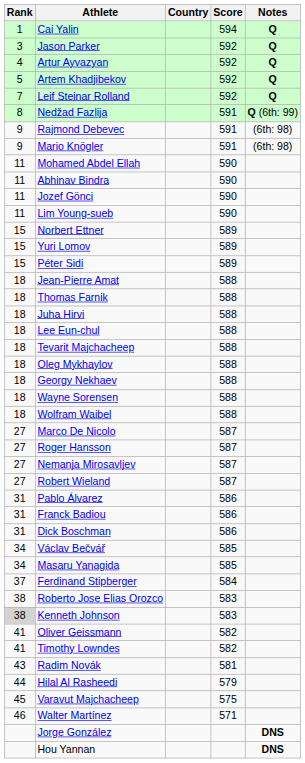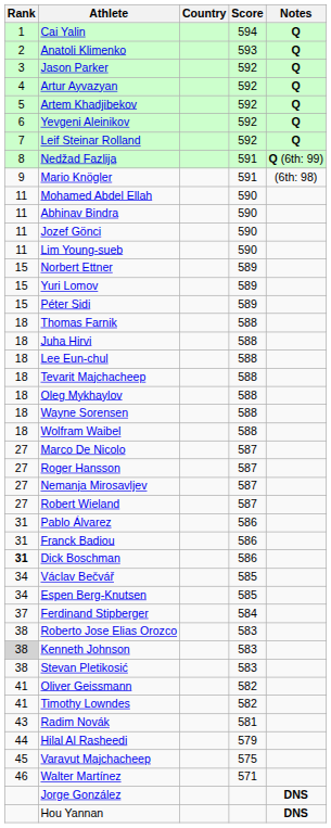 <table class="wikitable sortable" style="text-align: center">
 <tr>
 <th>Rank</th>
 <th>Athlete</th>
 <th>Country</th>
 <th>Score</th>
 <th class="unsortable">Notes</th>
 </tr>
 <tr bgcolor=#ccffcc>
 <td>1</td>
 <td align=left><a href='#'>Cai Yalin</a></td>
 <td align=left></td>
 <td>594</td>
+<td><strong>Q</strong></td>
+</tr>
+<tr bgcolor=#ccffcc>
+<td>2</td>
+<td align=left><a href='#'>Anatoli Klimenko</a></td>
+<td align=left></td>
+<td>593</td>
 <td><strong>Q</strong></td>
 </tr>
 <tr bgcolor=#ccffcc>
 <td>3</td>
 <td align=left><a href='#'>Jason Parker</a></td>
 <td align=left></td>
 <td>592</td>
 <td><strong>Q</strong></td>
 </tr>
 <tr bgcolor=#ccffcc>
 <td>4</td>
 <td align=left><a href='#'>Artur Ayvazyan</a></td>
 <td align=left></td>
 <td>592</td>
 <td><strong>Q</strong></td>
 </tr>
 <tr bgcolor=#ccffcc>
 <td>5</td>
 <td align=left><a href='#'>Artem Khadjibekov</a></td>
 <td align=left></td>
 <td>592</td>
 <td><strong>Q</strong></td>
 </tr>
 <tr bgcolor=#ccffcc>
+<td>6</td>
+<td align=left><a href='#'>Yevgeni Aleinikov</a></td>
+<td align=left></td>
+<td>592</td>
+<td><strong>Q</strong></td>
+</tr>
+<tr bgcolor=#ccffcc>
 <td>7</td>
 <td align=left><a href='#'>Leif Steinar Rolland</a></td>
 <td align=left></td>
 <td>592</td>
 <td><strong>Q</strong></td>
 </tr>
 <tr bgcolor=#ccffcc>
 <td>8</td>
 <td align=left><a href='#'>Nedžad Fazlija</a></td>
 <td align=left></td>
 <td>591</td>
 <td><strong>Q</strong> (6th: 99)</td>
-</tr>
-<tr>
-<td>9</td>
-<td align=left><a href='#'>Rajmond Debevec</a></td>
-<td align=left></td>
-<td>591</td>
-<td>(6th: 98)</td>
 </tr>
 <tr>
 <td>9</td>
 <td align=left><a href='#'>Mario Knögler</a></td>
 <td align=left></td>
 <td>591</td>
 <td>(6th: 98)</td>
 </tr>
 <tr>
 <td>11</td>
 <td align=left><a href='#'>Mohamed Abdel Ellah</a></td>
 <td align=left></td>
 <td>590</td>
 <td></td>
 </tr>
 <tr>
 <td>11</td>
 <td align=left><a href='#'>Abhinav Bindra</a></td>
 <td align=left></td>
 <td>590</td>
 <td></td>
 </tr>
 <tr>
 <td>11</td>
 <td align=left><a href='#'>Jozef Gönci</a></td>
 <td align=left></td>
 <td>590</td>
 <td></td>
 </tr>
 <tr>
 <td>11</td>
 <td align=left><a href='#'>Lim Young-sueb</a></td>
 <td align=left></td>
 <td>590</td>
 <td></td>
 </tr>
 <tr>
 <td>15</td>
 <td align=left><a href='#'>Norbert Ettner</a></td>
 <td align=left></td>
 <td>589</td>
 <td></td>
 </tr>
 <tr>
 <td>15</td>
 <td align=left><a href='#'>Yuri Lomov</a></td>
 <td align=left></td>
 <td>589</td>
 <td></td>
 </tr>
 <tr>
 <td>15</td>
 <td align=left><a href='#'>Péter Sidi</a></td>
 <td align=left></td>
 <td>589</td>
 <td></td>
 </tr>
 <tr>
 <td>18</td>
-<td align=left><a href='#'>Jean-Pierre Amat</a></td>
-<td align=left></td>
-<td>588</td>
-<td></td>
-</tr>
-<tr>
-<td>18</td>
 <td align=left><a href='#'>Thomas Farnik</a></td>
 <td align=left></td>
 <td>588</td>
 <td></td>
 </tr>
 <tr>
 <td>18</td>
 <td align=left><a href='#'>Juha Hirvi</a></td>
 <td align=left></td>
 <td>588</td>
 <td></td>
 </tr>
 <tr>
 <td>18</td>
 <td align=left><a href='#'>Lee Eun-chul</a></td>
 <td align=left></td>
 <td>588</td>
 <td></td>
 </tr>
 <tr>
 <td>18</td>
 <td align=left><a href='#'>Tevarit Majchacheep</a></td>
 <td align=left></td>
 <td>588</td>
 <td></td>
 </tr>
 <tr>
 <td>18</td>
 <td align=left><a href='#'>Oleg Mykhaylov</a></td>
-<td align=left></td>
-<td>588</td>
-<td></td>
-</tr>
-<tr>
-<td>18</td>
-<td align=left><a href='#'>Georgy Nekhaev</a></td>
 <td align=left></td>
 <td>588</td>
 <td></td>
 </tr>
 <tr>
 <td>18</td>
 <td align=left><a href='#'>Wayne Sorensen</a></td>
 <td align=left></td>
 <td>588</td>
 <td></td>
 </tr>
 <tr>
 <td>18</td>
 <td align=left><a href='#'>Wolfram Waibel</a></td>
 <td align=left></td>
 <td>588</td>
 <td></td>
 </tr>
 <tr>
 <td>27</td>
 <td align=left><a href='#'>Marco De Nicolo</a></td>
 <td align=left></td>
 <td>587</td>
 <td></td>
 </tr>
 <tr>
 <td>27</td>
 <td align=left><a href='#'>Roger Hansson</a></td>
 <td align=left></td>
 <td>587</td>
 <td></td>
 </tr>
 <tr>
 <td>27</td>
 <td align=left><a href='#'>Nemanja Mirosavljev</a></td>
 <td align=left></td>
 <td>587</td>
 <td></td>
 </tr>
 <tr>
 <td>27</td>
 <td align=left><a href='#'>Robert Wieland</a></td>
 <td align=left></td>
 <td>587</td>
 <td></td>
 </tr>
 <tr>
 <td>31</td>
 <td align=left><a href='#'>Pablo Álvarez</a></td>
 <td align=left></td>
 <td>586</td>
 <td></td>
 </tr>
 <tr>
 <td>31</td>
 <td align=left><a href='#'>Franck Badiou</a></td>
 <td align=left></td>
 <td>586</td>
 <td></td>
 </tr>
 <tr>
-<td>31</td>
+<td><strong>31</strong></td>
 <td align=left><a href='#'>Dick Boschman</a></td>
 <td align=left></td>
 <td>586</td>
 <td></td>
 </tr>
 <tr>
 <td>34</td>
 <td align=left><a href='#'>Václav Bečvář</a></td>
 <td align=left></td>
 <td>585</td>
 <td></td>
 </tr>
 <tr>
 <td>34</td>
-<td align=left><a href='#'>Masaru Yanagida</a></td>
+<td align=left><a href='#'>Espen Berg-Knutsen</a></td>
 <td align=left></td>
 <td>585</td>
 <td></td>
 </tr>
 <tr>
 <td>37</td>
 <td align=left><a href='#'>Ferdinand Stipberger</a></td>
 <td align=left></td>
 <td>584</td>
 <td></td>
 </tr>
 <tr>
 <td>38</td>
 <td align=left><a href='#'>Roberto Jose Elias Orozco</a></td>
 <td align=left></td>
 <td>583</td>
 <td></td>
 </tr>
 <tr>
 <td style="background: lightgrey;">38</td>
 <td align=left><a href='#'>Kenneth Johnson</a></td>
+<td align=left></td>
+<td>583</td>
+<td></td>
+</tr>
+<tr>
+<td>38</td>
+<td align=left><a href='#'>Stevan Pletikosić</a></td>
 <td align=left></td>
 <td>583</td>
 <td></td>
 </tr>
 <tr>
 <td>41</td>
 <td align=left><a href='#'>Oliver Geissmann</a></td>
 <td align=left></td>
 <td>582</td>
 <td></td>
 </tr>
 <tr>
 <td>41</td>
 <td align=left><a href='#'>Timothy Lowndes</a></td>
 <td align=left></td>
 <td>582</td>
 <td></td>
 </tr>
 <tr>
 <td>43</td>
 <td align=left><a href='#'>Radim Novák</a></td>
 <td align=left></td>
 <td>581</td>
 <td></td>
 </tr>
 <tr>
 <td>44</td>
 <td align=left><a href='#'>Hilal Al Rasheedi</a></td>
 <td align=left></td>
 <td>579</td>
 <td></td>
 </tr>
 <tr>
 <td>45</td>
 <td align=left><a href='#'>Varavut Majchacheep</a></td>
 <td align=left></td>
 <td>575</td>
 <td></td>
 </tr>
 <tr>
 <td>46</td>
 <td align=left><a href='#'>Walter Martínez</a></td>
 <td align=left></td>
 <td>571</td>
 <td></td>
 </tr>
 <tr>
 <td></td>
 <td align=left><a href='#'>Jorge González</a></td>
 <td align=left></td>
 <td></td>
 <td><strong>DNS</strong></td>
 </tr>
 <tr>
 <td></td>
 <td align=left>Hou Yannan</td>
 <td align=left></td>
 <td></td>
 <td><strong>DNS</strong></td>
 </tr>
 </table>
